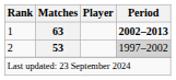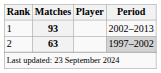 <table class="wikitable plainrowheaders sortable">
 <tr>
 <th>Rank</th>
 <th>Matches</th>
 <th>Player</th>
 <th>Period</th>
 </tr>
 <tr>
 <td>1</td>
-<th>63</th>
+<th>93</th>
 <td></td>
-<td><strong>2002–2013</strong></td>
+<td>2002–2013</td>
 </tr>
 <tr>
 <td>2</td>
-<th>53</th>
+<th>63</th>
 <td></td>
 <td style="background: lightgrey;">1997–2002</td>
 </tr>
 <tr>
 </tr>
 <tr class=sortbottom>
 <td colspan=4><small>Last updated: 23 September 2024</small></td>
 </tr>
 </table>
